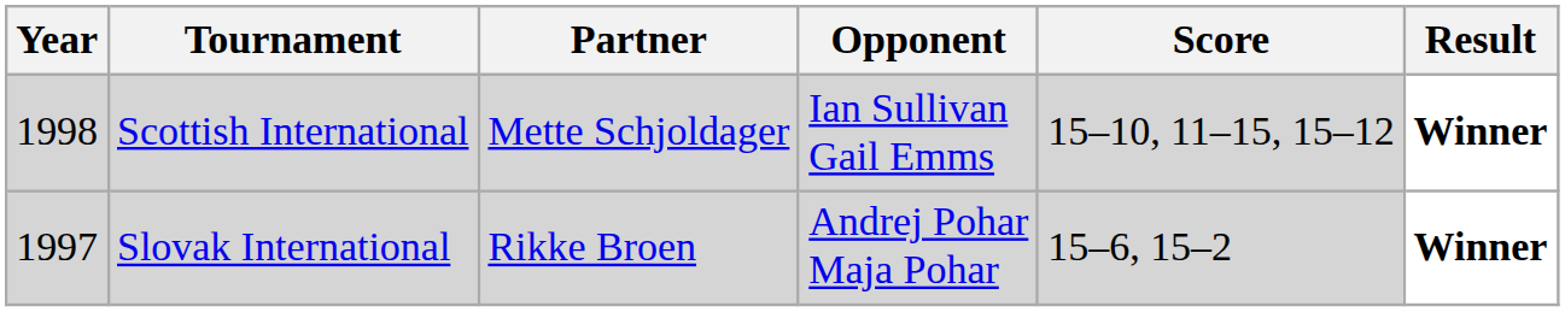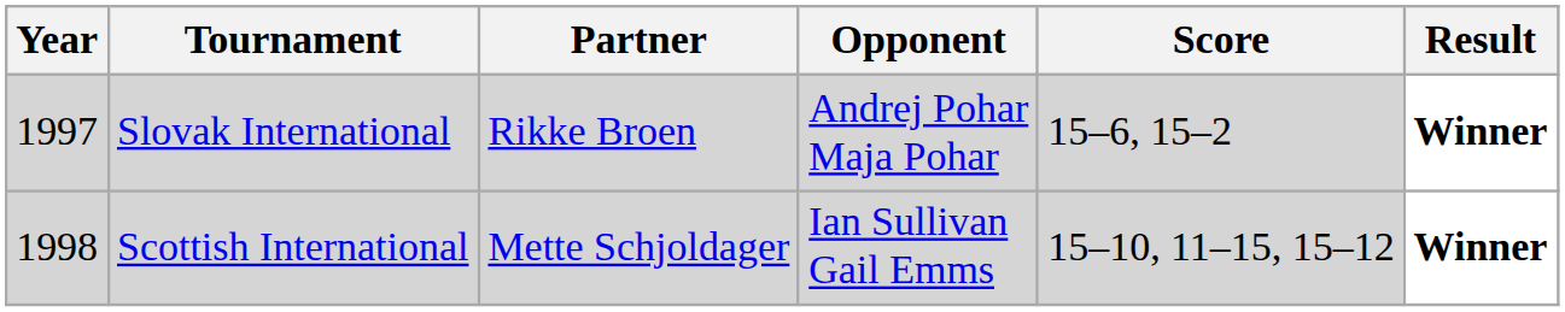 <table class="sortable wikitable" style="font-size: 90%;">
 <tr>
 <th>Year</th>
 <th>Tournament</th>
 <th>Partner</th>
 <th>Opponent</th>
 <th>Score</th>
 <th>Result</th>
 </tr>
 <tr style="background:#D5D5D5">
+<td align="center">1997</td>
+<td align="left"><a href='#'>Slovak International</a></td>
+<td align="left"> <a href='#'>Rikke Broen</a></td>
+<td align="left"> <a href='#'>Andrej Pohar</a><br> <a href='#'>Maja Pohar</a></td>
+<td align="left">15–6, 15–2</td>
+<td style="text-align:left; background:white"> <strong>Winner</strong></td>
+</tr>
+<tr style="background:#D5D5D5">
 <td align="center">1998</td>
 <td align="left"><a href='#'>Scottish International</a></td>
 <td align="left"> <a href='#'>Mette Schjoldager</a></td>
 <td align="left"> <a href='#'>Ian Sullivan</a><br> <a href='#'>Gail Emms</a></td>
 <td align="left">15–10, 11–15, 15–12</td>
 <td style="text-align:left; background:white"> <strong>Winner</strong></td>
 </tr>
-<tr style="background:#D5D5D5">
-<td align="center">1997</td>
-<td align="left"><a href='#'>Slovak International</a></td>
-<td align="left"> <a href='#'>Rikke Broen</a></td>
-<td align="left"> <a href='#'>Andrej Pohar</a><br> <a href='#'>Maja Pohar</a></td>
-<td align="left">15–6, 15–2</td>
-<td style="text-align:left; background:white"> <strong>Winner</strong></td>
-</tr>
 </table>
